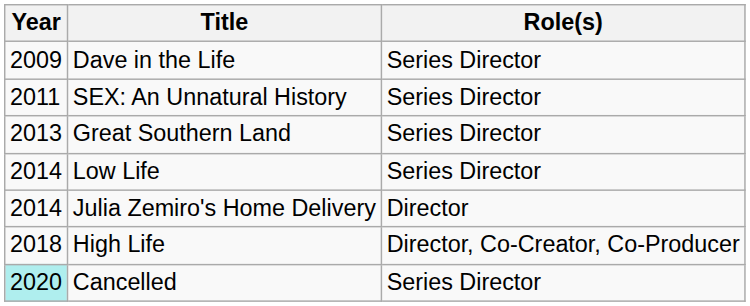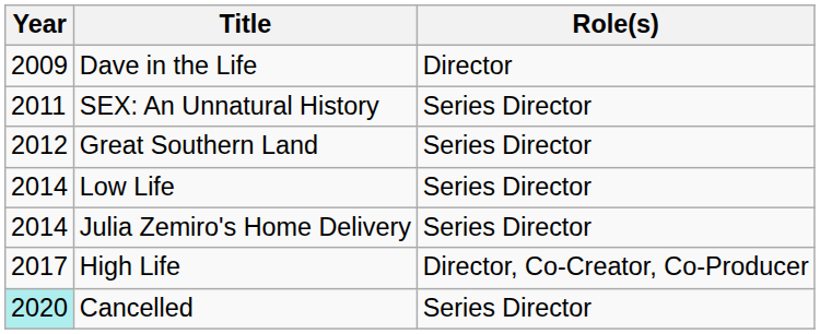 <table class="wikitable">
 <tr>
 <th>Year</th>
 <th>Title</th>
 <th>Role(s)</th>
 </tr>
 <tr>
 <td>2009</td>
 <td>Dave in the Life</td>
-<td>Series Director</td>
+<td>Director</td>
 </tr>
 <tr>
 <td>2011</td>
 <td>SEX: An Unnatural History</td>
 <td>Series Director</td>
 </tr>
 <tr>
-<td>2013</td>
+<td>2012</td>
 <td>Great Southern Land</td>
 <td>Series Director</td>
 </tr>
 <tr>
 <td>2014</td>
 <td>Low Life</td>
 <td>Series Director</td>
 </tr>
 <tr>
 <td>2014</td>
 <td>Julia Zemiro's Home Delivery</td>
-<td>Director</td>
+<td>Series Director</td>
 </tr>
 <tr>
-<td>2018</td>
+<td>2017</td>
 <td>High Life</td>
 <td>Director, Co-Creator, Co-Producer</td>
 </tr>
 <tr>
 <td style="background: paleturquoise;">2020</td>
 <td>Cancelled</td>
 <td>Series Director</td>
 </tr>
 </table>
